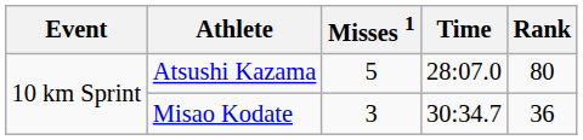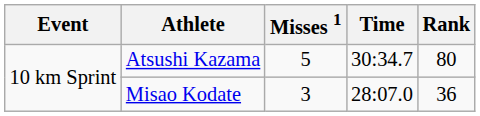 <table class="wikitable" style="font-size:90%">
 <tr>
 <th>Event</th>
 <th>Athlete</th>
 <th>Misses <sup>1</sup></th>
 <th>Time</th>
 <th>Rank</th>
 </tr>
 <tr>
 <td rowspan="2">10 km Sprint</td>
 <td><a href='#'>Atsushi Kazama</a></td>
 <td align="center">5</td>
-<td align="center">28:07.0</td>
+<td align="center">30:34.7</td>
 <td align="center">80</td>
 </tr>
 <tr>
 <td><a href='#'>Misao Kodate</a></td>
 <td align="center">3</td>
-<td align="center">30:34.7</td>
+<td align="center">28:07.0</td>
 <td align="center">36</td>
 </tr>
 </table>
